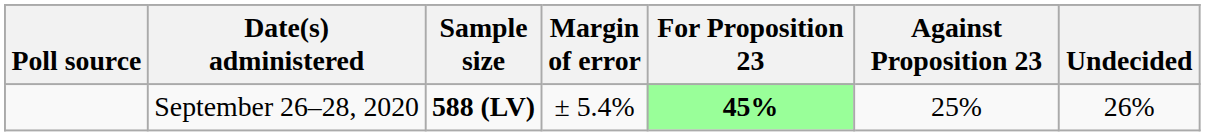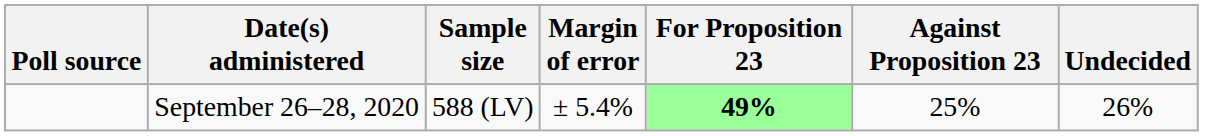 <table class="wikitable" style="font-size:90%;text-align:center;">
 <tr valign=bottom>
 <th>Poll source</th>
 <th>Date(s)<br>administered</th>
 <th>Sample<br>size</th>
 <th>Margin<br>of error</th>
 <th style="width:100px;">For Proposition 23</th>
 <th style="width:100px;">Against Proposition 23</th>
 <th>Undecided</th>
 </tr>
 <tr>
 <td style="text-align:left;"></td>
 <td>September 26–28, 2020</td>
-<td><strong>588 (LV)</strong></td>
+<td>588 (LV)</td>
 <td>± 5.4%</td>
-<td style="background: rgb(153, 255, 153);"><strong>45%</strong></td>
+<td style="background: rgb(153, 255, 153);"><strong>49%</strong></td>
 <td>25%</td>
 <td>26%</td>
 </tr>
 </table>
